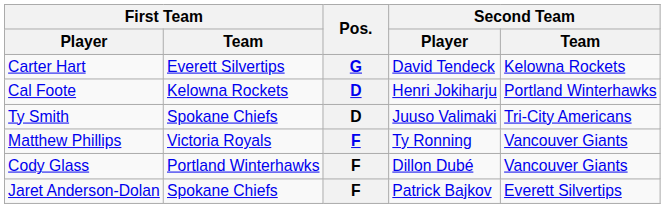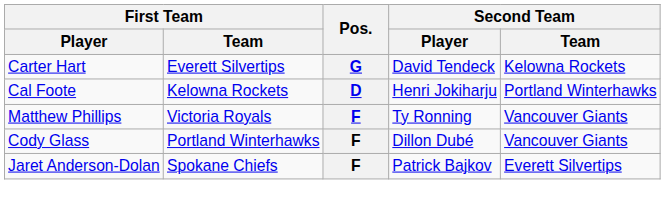 <table class="wikitable">
 <tr>
 <th colspan="2">First Team</th>
 <th style="width:10%;" rowspan="2">Pos.</th>
 <th colspan="2">Second Team</th>
 </tr>
 <tr>
 <th>Player</th>
 <th>Team</th>
 <th>Player</th>
 <th>Team</th>
 </tr>
 <tr>
 <td><a href='#'>Carter Hart</a></td>
 <td><a href='#'>Everett Silvertips</a></td>
 <th style="text-align:center;"><a href='#'>G</a></th>
 <td><a href='#'>David Tendeck</a></td>
 <td><a href='#'>Kelowna Rockets</a></td>
 </tr>
 <tr>
 <td><a href='#'>Cal Foote</a></td>
 <td><a href='#'>Kelowna Rockets</a></td>
 <th style="text-align:center;"><a href='#'>D</a></th>
 <td><a href='#'>Henri Jokiharju</a></td>
 <td><a href='#'>Portland Winterhawks</a></td>
 </tr>
 <tr>
-<td><a href='#'>Ty Smith</a></td>
-<td><a href='#'>Spokane Chiefs</a></td>
-<th style="text-align:center;">D</th>
-<td><a href='#'>Juuso Valimaki</a></td>
-<td><a href='#'>Tri-City Americans</a></td>
-</tr>
-<tr>
 <td><a href='#'>Matthew Phillips</a></td>
 <td><a href='#'>Victoria Royals</a></td>
 <th style="text-align:center;"><a href='#'>F</a></th>
 <td><a href='#'>Ty Ronning</a></td>
 <td><a href='#'>Vancouver Giants</a></td>
 </tr>
 <tr>
 <td><a href='#'>Cody Glass</a></td>
 <td><a href='#'>Portland Winterhawks</a></td>
 <th style="text-align:center;">F</th>
 <td><a href='#'>Dillon Dubé</a></td>
 <td><a href='#'>Vancouver Giants</a></td>
 </tr>
 <tr>
 <td><a href='#'>Jaret Anderson-Dolan</a></td>
 <td><a href='#'>Spokane Chiefs</a></td>
 <th style="text-align:center;">F</th>
 <td><a href='#'>Patrick Bajkov</a></td>
 <td><a href='#'>Everett Silvertips</a></td>
 </tr>
 </table>
